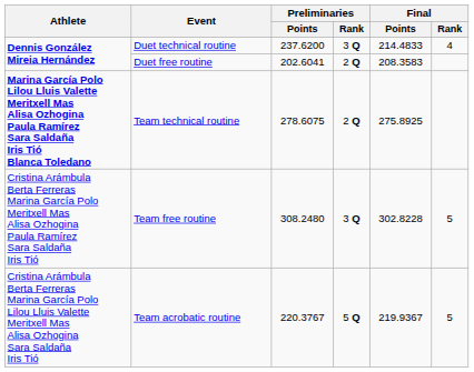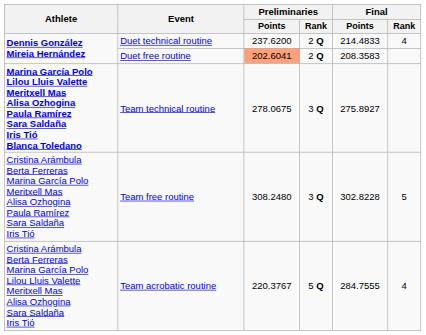 <table class="wikitable" style="text-align:center; font-size:90%; width:50%;">
 <tr>
 <th rowspan="2">Athlete</th>
 <th rowspan="2">Event</th>
 <th colspan="2">Preliminaries</th>
 <th colspan="2">Final</th>
 </tr>
 <tr style="font-size:95%">
 <th>Points</th>
 <th>Rank</th>
 <th>Points</th>
 <th>Rank</th>
 </tr>
 <tr>
 <td align=left rowspan=2><strong><a href='#'>Dennis González</a><br><a href='#'>Mireia Hernández</a></strong></td>
 <td align=left><a href='#'>Duet technical routine</a></td>
 <td>237.6200</td>
-<td>3 <strong>Q</strong></td>
+<td>2 <strong>Q</strong></td>
 <td>214.4833</td>
 <td>4</td>
 </tr>
 <tr>
 <td align=left><a href='#'>Duet free routine</a></td>
-<td>202.6041</td>
+<td style="background: lightsalmon;">202.6041</td>
 <td>2 <strong>Q</strong></td>
 <td>208.3583</td>
 <td></td>
 </tr>
 <tr>
 <td align=left><strong><a href='#'>Marina García Polo</a><br><a href='#'>Lilou Lluis Valette</a><br><a href='#'>Meritxell Mas</a><br><a href='#'>Alisa Ozhogina</a><br><a href='#'>Paula Ramírez</a><br><a href='#'>Sara Saldaña</a><br><a href='#'>Iris Tió</a><br><a href='#'>Blanca Toledano</a> </strong></td>
 <td align=left><a href='#'>Team technical routine</a></td>
-<td>278.6075</td>
-<td>2 <strong>Q</strong></td>
-<td>275.8925</td>
+<td>278.0675</td>
+<td>3 <strong>Q</strong></td>
+<td>275.8927</td>
 <td></td>
 </tr>
 <tr>
 <td align=left><a href='#'>Cristina Arámbula</a><br><a href='#'>Berta Ferreras</a><br><a href='#'>Marina García Polo</a><br><a href='#'>Meritxell Mas</a><br><a href='#'>Alisa Ozhogina</a><br><a href='#'>Paula Ramírez</a><br><a href='#'>Sara Saldaña</a><br><a href='#'>Iris Tió</a></td>
 <td align=left><a href='#'>Team free routine</a></td>
 <td>308.2480</td>
 <td>3 <strong>Q</strong></td>
 <td>302.8228</td>
 <td>5</td>
 </tr>
 <tr>
 <td align=left><a href='#'>Cristina Arámbula</a><br><a href='#'>Berta Ferreras</a><br><a href='#'>Marina García Polo</a><br><a href='#'>Lilou Lluis Valette</a><br><a href='#'>Meritxell Mas</a><br><a href='#'>Alisa Ozhogina</a><br><a href='#'>Sara Saldaña</a><br><a href='#'>Iris Tió</a></td>
 <td align=left><a href='#'>Team acrobatic routine</a></td>
 <td>220.3767</td>
 <td>5 <strong>Q</strong></td>
-<td>219.9367</td>
-<td>5</td>
+<td>284.7555</td>
+<td>4</td>
 </tr>
 </table>
